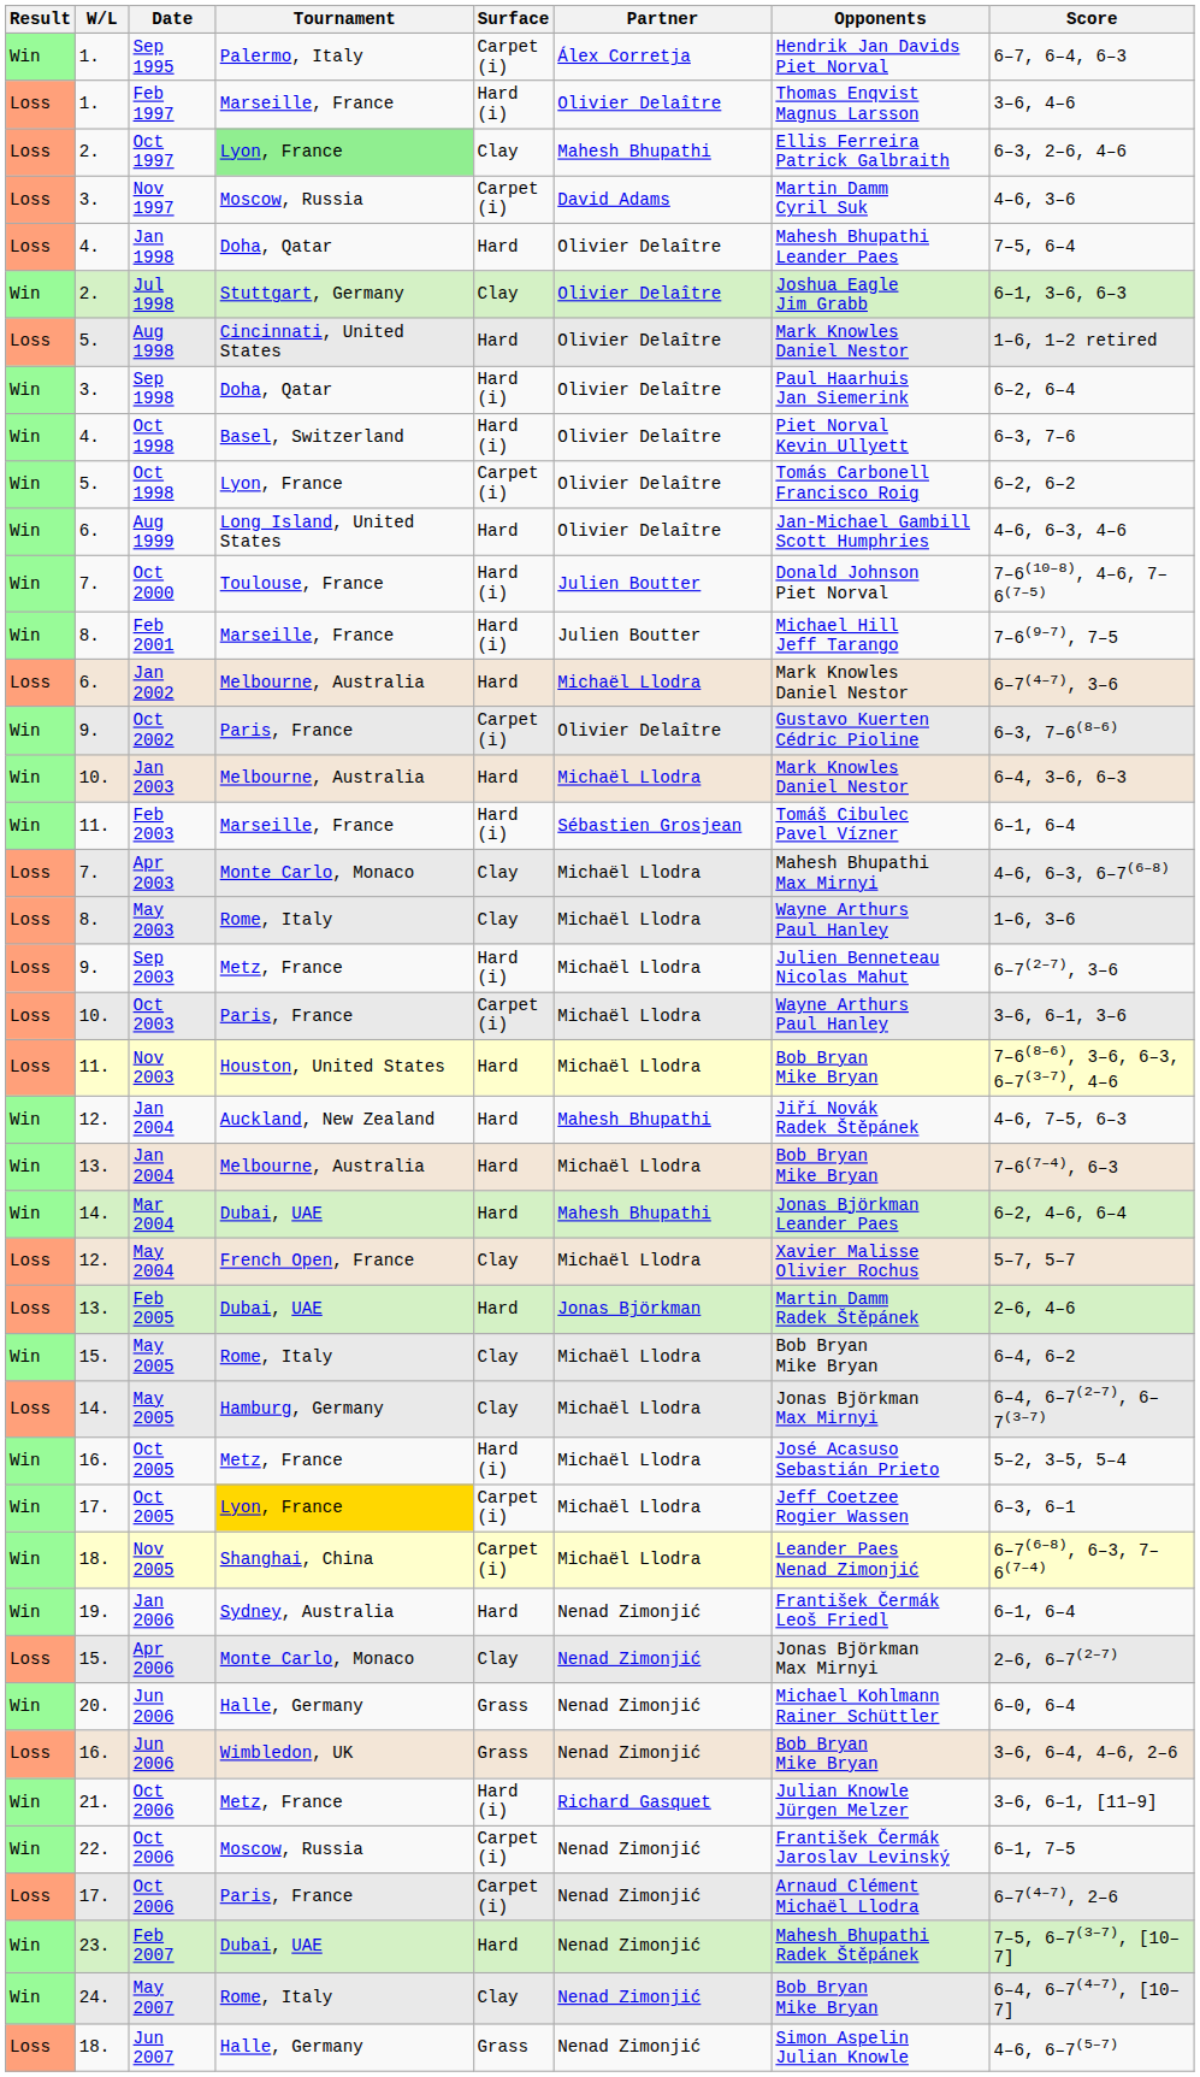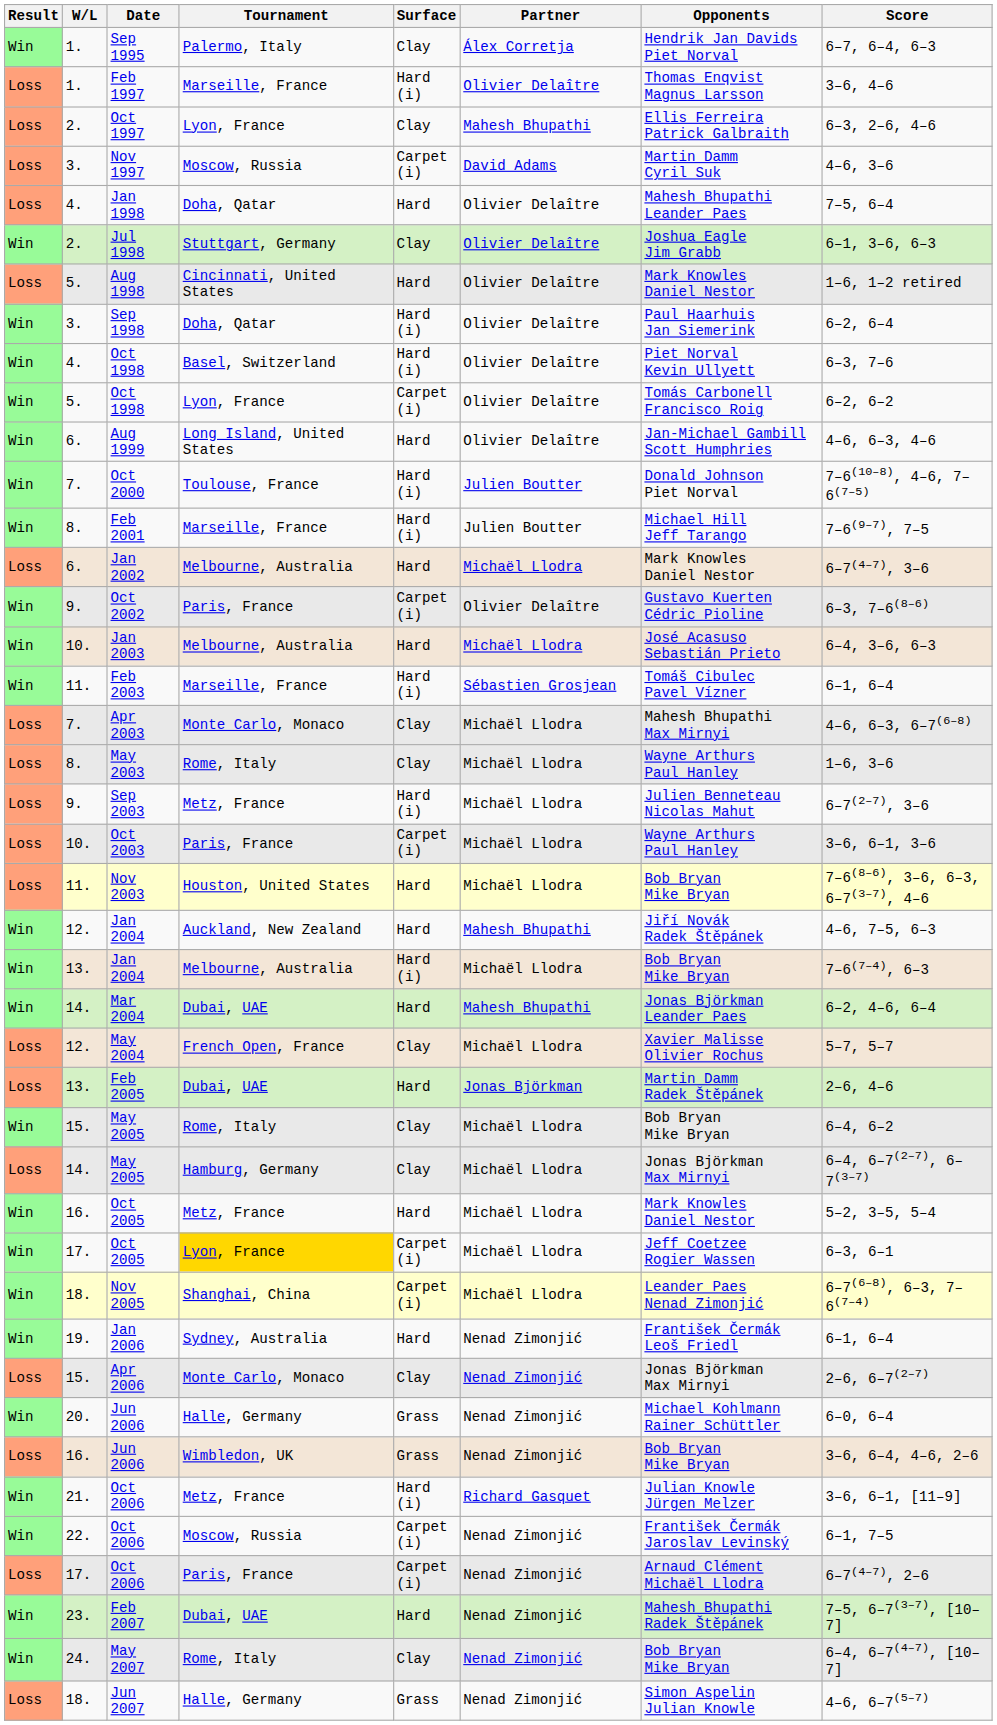 <table class="sortable wikitable">
 <tr>
 <th style="width:40px">Result</th>
 <th style="width:35px" class="unsortable">W/L</th>
 <th style="width:60px">Date</th>
 <th style="width:190px">Tournament</th>
 <th style="width:55px">Surface</th>
 <th style="width:160px">Partner</th>
 <th style="width:160px">Opponents</th>
 <th style="width:150px" class="unsortable">Score</th>
 </tr>
 <tr>
 <td style="background:#98fb98;">Win</td>
 <td>1.</td>
 <td><a href='#'>Sep 1995</a></td>
 <td><a href='#'>Palermo</a>, Italy</td>
-<td>Carpet (i)</td>
+<td>Clay</td>
 <td> <a href='#'>Álex Corretja</a></td>
 <td> <a href='#'>Hendrik Jan Davids</a> <br>  <a href='#'>Piet Norval</a></td>
 <td>6–7, 6–4, 6–3</td>
 </tr>
 <tr>
 <td style="background:#ffa07a;">Loss</td>
 <td>1.</td>
 <td><a href='#'>Feb 1997</a></td>
 <td><a href='#'>Marseille</a>, France</td>
 <td>Hard (i)</td>
 <td> <a href='#'>Olivier Delaître</a></td>
 <td> <a href='#'>Thomas Enqvist</a> <br>  <a href='#'>Magnus Larsson</a></td>
 <td>3–6, 4–6</td>
 </tr>
 <tr>
 <td style="background:#ffa07a;">Loss</td>
 <td>2.</td>
 <td><a href='#'>Oct 1997</a></td>
-<td style="background: lightgreen;"><a href='#'>Lyon</a>, France</td>
+<td><a href='#'>Lyon</a>, France</td>
 <td>Clay</td>
 <td> <a href='#'>Mahesh Bhupathi</a></td>
 <td> <a href='#'>Ellis Ferreira</a> <br>  <a href='#'>Patrick Galbraith</a></td>
 <td>6–3, 2–6, 4–6</td>
 </tr>
 <tr>
 <td style="background:#ffa07a;">Loss</td>
 <td>3.</td>
 <td><a href='#'>Nov 1997</a></td>
 <td><a href='#'>Moscow</a>, Russia</td>
 <td>Carpet (i)</td>
 <td> <a href='#'>David Adams</a></td>
 <td> <a href='#'>Martin Damm</a> <br>  <a href='#'>Cyril Suk</a></td>
 <td>4–6, 3–6</td>
 </tr>
 <tr>
 <td style="background:#ffa07a;">Loss</td>
 <td>4.</td>
 <td><a href='#'>Jan 1998</a></td>
 <td><a href='#'>Doha</a>, Qatar</td>
 <td>Hard</td>
 <td> Olivier Delaître</td>
 <td> <a href='#'>Mahesh Bhupathi</a> <br>  <a href='#'>Leander Paes</a></td>
 <td>7–5, 6–4</td>
 </tr>
 <tr style="background:#d4f1c5;">
 <td style="background:#98fb98;">Win</td>
 <td>2.</td>
 <td><a href='#'>Jul 1998</a></td>
 <td><a href='#'>Stuttgart</a>, Germany</td>
 <td>Clay</td>
 <td> <a href='#'>Olivier Delaître</a></td>
 <td> <a href='#'>Joshua Eagle</a> <br>  <a href='#'>Jim Grabb</a></td>
 <td>6–1, 3–6, 6–3</td>
 </tr>
 <tr style="background:#e9e9e9;">
 <td style="background:#ffa07a;">Loss</td>
 <td>5.</td>
 <td><a href='#'>Aug 1998</a></td>
 <td><a href='#'>Cincinnati</a>, United States</td>
 <td>Hard</td>
 <td> Olivier Delaître</td>
 <td> <a href='#'>Mark Knowles</a> <br>  <a href='#'>Daniel Nestor</a></td>
 <td>1–6, 1–2 retired</td>
 </tr>
 <tr>
 <td style="background:#98fb98;">Win</td>
 <td>3.</td>
 <td><a href='#'>Sep 1998</a></td>
 <td><a href='#'>Doha</a>, Qatar</td>
 <td>Hard (i)</td>
 <td> Olivier Delaître</td>
 <td> <a href='#'>Paul Haarhuis</a> <br>  <a href='#'>Jan Siemerink</a></td>
 <td>6–2, 6–4</td>
 </tr>
 <tr>
 <td style="background:#98fb98;">Win</td>
 <td>4.</td>
 <td><a href='#'>Oct 1998</a></td>
 <td><a href='#'>Basel</a>, Switzerland</td>
 <td>Hard (i)</td>
 <td> Olivier Delaître</td>
 <td> <a href='#'>Piet Norval</a> <br>  <a href='#'>Kevin Ullyett</a></td>
 <td>6–3, 7–6</td>
 </tr>
 <tr>
 <td style="background:#98fb98;">Win</td>
 <td>5.</td>
 <td><a href='#'>Oct 1998</a></td>
 <td><a href='#'>Lyon</a>, France</td>
 <td>Carpet (i)</td>
 <td> Olivier Delaître</td>
 <td> <a href='#'>Tomás Carbonell</a> <br>  <a href='#'>Francisco Roig</a></td>
 <td>6–2, 6–2</td>
 </tr>
 <tr>
 <td style="background:#98fb98;">Win</td>
 <td>6.</td>
 <td><a href='#'>Aug 1999</a></td>
 <td><a href='#'>Long Island</a>, United States</td>
 <td>Hard</td>
 <td> Olivier Delaître</td>
 <td> <a href='#'>Jan-Michael Gambill</a> <br>  <a href='#'>Scott Humphries</a></td>
 <td>4–6, 6–3, 4–6</td>
 </tr>
 <tr>
 <td style="background:#98fb98;">Win</td>
 <td>7.</td>
 <td><a href='#'>Oct 2000</a></td>
 <td><a href='#'>Toulouse</a>, France</td>
 <td>Hard (i)</td>
 <td> <a href='#'>Julien Boutter</a></td>
 <td> <a href='#'>Donald Johnson</a> <br>  Piet Norval</td>
 <td>7–6<sup>(10–8)</sup>, 4–6, 7–6<sup>(7–5)</sup></td>
 </tr>
 <tr>
 <td style="background:#98fb98;">Win</td>
 <td>8.</td>
 <td><a href='#'>Feb 2001</a></td>
 <td><a href='#'>Marseille</a>, France</td>
 <td>Hard (i)</td>
 <td> Julien Boutter</td>
 <td> <a href='#'>Michael Hill</a> <br>  <a href='#'>Jeff Tarango</a></td>
 <td>7–6<sup>(9–7)</sup>, 7–5</td>
 </tr>
 <tr style="background:#f3e6d7;">
 <td style="background:#ffa07a;">Loss</td>
 <td>6.</td>
 <td><a href='#'>Jan 2002</a></td>
 <td><a href='#'>Melbourne</a>, Australia</td>
 <td>Hard</td>
 <td> <a href='#'>Michaël Llodra</a></td>
 <td> Mark Knowles <br>  Daniel Nestor</td>
 <td>6–7<sup>(4–7)</sup>, 3–6</td>
 </tr>
 <tr style="background:#e9e9e9;">
 <td style="background:#98fb98;">Win</td>
 <td>9.</td>
 <td><a href='#'>Oct 2002</a></td>
 <td><a href='#'>Paris</a>, France</td>
 <td>Carpet (i)</td>
 <td> Olivier Delaître</td>
 <td> <a href='#'>Gustavo Kuerten</a> <br>  <a href='#'>Cédric Pioline</a></td>
 <td>6–3, 7–6<sup>(8–6)</sup></td>
 </tr>
 <tr style="background:#f3e6d7;">
 <td style="background:#98fb98;">Win</td>
 <td>10.</td>
 <td><a href='#'>Jan 2003</a></td>
 <td><a href='#'>Melbourne</a>, Australia</td>
 <td>Hard</td>
 <td> <a href='#'>Michaël Llodra</a></td>
-<td> <a href='#'>Mark Knowles</a> <br>  <a href='#'>Daniel Nestor</a></td>
+<td> <a href='#'>José Acasuso</a> <br>  <a href='#'>Sebastián Prieto</a></td>
 <td>6–4, 3–6, 6–3</td>
 </tr>
 <tr>
 <td style="background:#98fb98;">Win</td>
 <td>11.</td>
 <td><a href='#'>Feb 2003</a></td>
 <td><a href='#'>Marseille</a>, France</td>
 <td>Hard (i)</td>
 <td> <a href='#'>Sébastien Grosjean</a></td>
 <td> <a href='#'>Tomáš Cibulec</a> <br>  <a href='#'>Pavel Vízner</a></td>
 <td>6–1, 6–4</td>
 </tr>
 <tr style="background:#e9e9e9;">
 <td style="background:#ffa07a;">Loss</td>
 <td>7.</td>
 <td><a href='#'>Apr 2003</a></td>
 <td><a href='#'>Monte Carlo</a>, Monaco</td>
 <td>Clay</td>
 <td> Michaël Llodra</td>
 <td> Mahesh Bhupathi <br>  <a href='#'>Max Mirnyi</a></td>
 <td>4–6, 6–3, 6–7<sup>(6–8)</sup></td>
 </tr>
 <tr style="background:#e9e9e9;">
 <td style="background:#ffa07a;">Loss</td>
 <td>8.</td>
 <td><a href='#'>May 2003</a></td>
 <td><a href='#'>Rome</a>, Italy</td>
 <td>Clay</td>
 <td> Michaël Llodra</td>
 <td> <a href='#'>Wayne Arthurs</a> <br>  <a href='#'>Paul Hanley</a></td>
 <td>1–6, 3–6</td>
 </tr>
 <tr>
 <td style="background:#ffa07a;">Loss</td>
 <td>9.</td>
 <td><a href='#'>Sep 2003</a></td>
 <td><a href='#'>Metz</a>, France</td>
 <td>Hard (i)</td>
 <td> Michaël Llodra</td>
 <td> <a href='#'>Julien Benneteau</a> <br>  <a href='#'>Nicolas Mahut</a></td>
 <td>6–7<sup>(2–7)</sup>, 3–6</td>
 </tr>
 <tr style="background:#e9e9e9;">
 <td style="background:#ffa07a;">Loss</td>
 <td>10.</td>
 <td><a href='#'>Oct 2003</a></td>
 <td><a href='#'>Paris</a>, France</td>
 <td>Carpet (i)</td>
 <td> Michaël Llodra</td>
 <td> <a href='#'>Wayne Arthurs</a> <br>  <a href='#'>Paul Hanley</a></td>
 <td>3–6, 6–1, 3–6</td>
 </tr>
 <tr style="background:#ffffcc;">
 <td style="background:#ffa07a;">Loss</td>
 <td>11.</td>
 <td><a href='#'>Nov 2003</a></td>
 <td><a href='#'>Houston</a>, United States</td>
 <td>Hard</td>
 <td> Michaël Llodra</td>
 <td> <a href='#'>Bob Bryan</a> <br>  <a href='#'>Mike Bryan</a></td>
 <td>7–6<sup>(8–6)</sup>, 3–6, 6–3, 6–7<sup>(3–7)</sup>, 4–6</td>
 </tr>
 <tr>
 <td style="background:#98fb98;">Win</td>
 <td>12.</td>
 <td><a href='#'>Jan 2004</a></td>
 <td><a href='#'>Auckland</a>, New Zealand</td>
 <td>Hard</td>
 <td> <a href='#'>Mahesh Bhupathi</a></td>
 <td> <a href='#'>Jiří Novák</a> <br>  <a href='#'>Radek Štěpánek</a></td>
 <td>4–6, 7–5, 6–3</td>
 </tr>
 <tr style="background:#f3e6d7;">
 <td style="background:#98fb98;">Win</td>
 <td>13.</td>
 <td><a href='#'>Jan 2004</a></td>
 <td><a href='#'>Melbourne</a>, Australia</td>
-<td>Hard</td>
+<td>Hard (i)</td>
 <td> Michaël Llodra</td>
 <td> <a href='#'>Bob Bryan</a> <br>  <a href='#'>Mike Bryan</a></td>
 <td>7–6<sup>(7–4)</sup>, 6–3</td>
 </tr>
 <tr style="background:#d4f1c5;">
 <td style="background:#98fb98;">Win</td>
 <td>14.</td>
 <td><a href='#'>Mar 2004</a></td>
 <td><a href='#'>Dubai</a>, <a href='#'>UAE</a></td>
 <td>Hard</td>
 <td> <a href='#'>Mahesh Bhupathi</a></td>
 <td> <a href='#'>Jonas Björkman</a> <br>  <a href='#'>Leander Paes</a></td>
 <td>6–2, 4–6, 6–4</td>
 </tr>
 <tr style="background:#f3e6d7;">
 <td style="background:#ffa07a;">Loss</td>
 <td>12.</td>
 <td><a href='#'>May 2004</a></td>
 <td><a href='#'>French Open</a>, France</td>
 <td>Clay</td>
 <td> Michaël Llodra</td>
 <td> <a href='#'>Xavier Malisse</a> <br>  <a href='#'>Olivier Rochus</a></td>
 <td>5–7, 5–7</td>
 </tr>
 <tr style="background:#d4f1c5;">
 <td style="background:#ffa07a;">Loss</td>
 <td>13.</td>
 <td><a href='#'>Feb 2005</a></td>
 <td><a href='#'>Dubai</a>, <a href='#'>UAE</a></td>
 <td>Hard</td>
 <td> <a href='#'>Jonas Björkman</a></td>
 <td> <a href='#'>Martin Damm</a> <br>  <a href='#'>Radek Štěpánek</a></td>
 <td>2–6, 4–6</td>
 </tr>
 <tr style="background:#e9e9e9;">
 <td style="background:#98fb98;">Win</td>
 <td>15.</td>
 <td><a href='#'>May 2005</a></td>
 <td><a href='#'>Rome</a>, Italy</td>
 <td>Clay</td>
 <td> Michaël Llodra</td>
 <td> Bob Bryan <br>  Mike Bryan</td>
 <td>6–4, 6–2</td>
 </tr>
 <tr style="background:#e9e9e9;">
 <td style="background:#ffa07a;">Loss</td>
 <td>14.</td>
 <td><a href='#'>May 2005</a></td>
 <td><a href='#'>Hamburg</a>, Germany</td>
 <td>Clay</td>
 <td> Michaël Llodra</td>
 <td> Jonas Björkman <br>  <a href='#'>Max Mirnyi</a></td>
 <td>6–4, 6–7<sup>(2–7)</sup>, 6–7<sup>(3–7)</sup></td>
 </tr>
 <tr>
 <td style="background:#98fb98;">Win</td>
 <td>16.</td>
 <td><a href='#'>Oct 2005</a></td>
 <td><a href='#'>Metz</a>, France</td>
-<td>Hard (i)</td>
+<td>Hard</td>
 <td> Michaël Llodra</td>
-<td> <a href='#'>José Acasuso</a> <br>  <a href='#'>Sebastián Prieto</a></td>
+<td> <a href='#'>Mark Knowles</a> <br>  <a href='#'>Daniel Nestor</a></td>
 <td>5–2, 3–5, 5–4</td>
 </tr>
 <tr>
 <td style="background:#98fb98;">Win</td>
 <td>17.</td>
 <td><a href='#'>Oct 2005</a></td>
 <td style="background: gold;"><a href='#'>Lyon</a>, France</td>
 <td>Carpet (i)</td>
 <td> Michaël Llodra</td>
 <td> <a href='#'>Jeff Coetzee</a> <br>  <a href='#'>Rogier Wassen</a></td>
 <td>6–3, 6–1</td>
 </tr>
 <tr style="background:#ffffcc;">
 <td style="background:#98fb98;">Win</td>
 <td>18.</td>
 <td><a href='#'>Nov 2005</a></td>
 <td><a href='#'>Shanghai</a>, China</td>
 <td>Carpet (i)</td>
 <td> Michaël Llodra</td>
 <td> <a href='#'>Leander Paes</a> <br>  <a href='#'>Nenad Zimonjić</a></td>
 <td>6–7<sup>(6–8)</sup>, 6–3, 7–6<sup>(7–4)</sup></td>
 </tr>
 <tr>
 <td style="background:#98fb98;">Win</td>
 <td>19.</td>
 <td><a href='#'>Jan 2006</a></td>
 <td><a href='#'>Sydney</a>, Australia</td>
 <td>Hard</td>
 <td> Nenad Zimonjić</td>
 <td> <a href='#'>František Čermák</a> <br>  <a href='#'>Leoš Friedl</a></td>
 <td>6–1, 6–4</td>
 </tr>
 <tr style="background:#e9e9e9;">
 <td style="background:#ffa07a;">Loss</td>
 <td>15.</td>
 <td><a href='#'>Apr 2006</a></td>
 <td><a href='#'>Monte Carlo</a>, Monaco</td>
 <td>Clay</td>
 <td> <a href='#'>Nenad Zimonjić</a></td>
 <td> Jonas Björkman <br>  Max Mirnyi</td>
 <td>2–6, 6–7<sup>(2–7)</sup></td>
 </tr>
 <tr>
 <td style="background:#98fb98;">Win</td>
 <td>20.</td>
 <td><a href='#'>Jun 2006</a></td>
 <td><a href='#'>Halle</a>, Germany</td>
 <td>Grass</td>
 <td> Nenad Zimonjić</td>
 <td> <a href='#'>Michael Kohlmann</a> <br>  <a href='#'>Rainer Schüttler</a></td>
 <td>6–0, 6–4</td>
 </tr>
 <tr style="background:#f3e6d7;">
 <td style="background:#ffa07a;">Loss</td>
 <td>16.</td>
 <td><a href='#'>Jun 2006</a></td>
 <td><a href='#'>Wimbledon</a>, UK</td>
 <td>Grass</td>
 <td> Nenad Zimonjić</td>
 <td> <a href='#'>Bob Bryan</a> <br>  <a href='#'>Mike Bryan</a></td>
 <td>3–6, 6–4, 4–6, 2–6</td>
 </tr>
 <tr>
 <td style="background:#98fb98;">Win</td>
 <td>21.</td>
 <td><a href='#'>Oct 2006</a></td>
 <td><a href='#'>Metz</a>, France</td>
 <td>Hard (i)</td>
 <td> <a href='#'>Richard Gasquet</a></td>
 <td> <a href='#'>Julian Knowle</a> <br>  <a href='#'>Jürgen Melzer</a></td>
 <td>3–6, 6–1, [11–9]</td>
 </tr>
 <tr>
 <td style="background:#98fb98;">Win</td>
 <td>22.</td>
 <td><a href='#'>Oct 2006</a></td>
 <td><a href='#'>Moscow</a>, Russia</td>
 <td>Carpet (i)</td>
 <td> Nenad Zimonjić</td>
 <td> <a href='#'>František Čermák</a> <br>  <a href='#'>Jaroslav Levinský</a></td>
 <td>6–1, 7–5</td>
 </tr>
 <tr style="background:#e9e9e9;">
 <td style="background:#ffa07a;">Loss</td>
 <td>17.</td>
 <td><a href='#'>Oct 2006</a></td>
 <td><a href='#'>Paris</a>, France</td>
 <td>Carpet (i)</td>
 <td> Nenad Zimonjić</td>
 <td> <a href='#'>Arnaud Clément</a> <br>  <a href='#'>Michaël Llodra</a></td>
 <td>6–7<sup>(4–7)</sup>, 2–6</td>
 </tr>
 <tr style="background:#d4f1c5;">
 <td style="background:#98fb98;">Win</td>
 <td>23.</td>
 <td><a href='#'>Feb 2007</a></td>
 <td><a href='#'>Dubai</a>, <a href='#'>UAE</a></td>
 <td>Hard</td>
 <td> Nenad Zimonjić</td>
 <td> <a href='#'>Mahesh Bhupathi</a> <br>  <a href='#'>Radek Štěpánek</a></td>
 <td>7–5, 6–7<sup>(3–7)</sup>, [10–7]</td>
 </tr>
 <tr style="background:#e9e9e9;">
 <td style="background:#98fb98;">Win</td>
 <td>24.</td>
 <td><a href='#'>May 2007</a></td>
 <td><a href='#'>Rome</a>, Italy</td>
 <td>Clay</td>
 <td> <a href='#'>Nenad Zimonjić</a></td>
 <td> <a href='#'>Bob Bryan</a> <br>  <a href='#'>Mike Bryan</a></td>
 <td>6–4, 6–7<sup>(4–7)</sup>, [10–7]</td>
 </tr>
 <tr>
 <td style="background:#ffa07a;">Loss</td>
 <td>18.</td>
 <td><a href='#'>Jun 2007</a></td>
 <td><a href='#'>Halle</a>, Germany</td>
 <td>Grass</td>
 <td> Nenad Zimonjić</td>
 <td> <a href='#'>Simon Aspelin</a> <br>  <a href='#'>Julian Knowle</a></td>
 <td>4–6, 6–7<sup>(5–7)</sup></td>
 </tr>
 </table>
